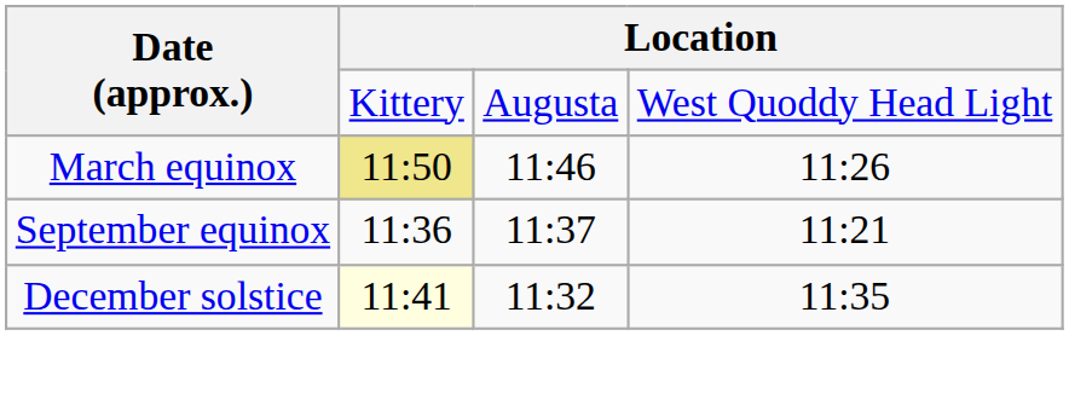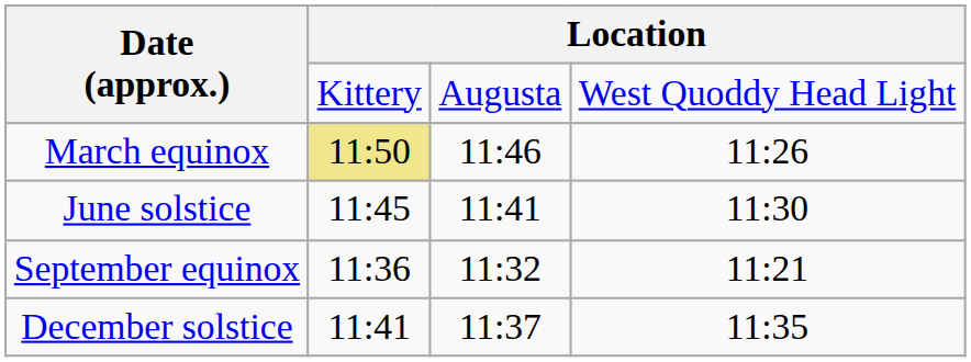 <table class="wikitable" style="text-align:center;">
 <tr>
 <th rowspan=2>Date<br>(approx.)</th>
 <th colspan=3>Location</th>
 </tr>
 <tr>
 <td><a href='#'>Kittery</a></td>
 <td><a href='#'>Augusta</a></td>
 <td><a href='#'>West Quoddy Head Light</a></td>
 </tr>
 <tr>
 <td><a href='#'>March equinox</a></td>
 <td style="background: khaki;">11:50</td>
 <td>11:46</td>
 <td>11:26</td>
 </tr>
 <tr>
+<td><a href='#'>June solstice</a></td>
+<td>11:45</td>
+<td>11:41</td>
+<td>11:30</td>
+</tr>
+<tr>
 <td><a href='#'>September equinox</a></td>
 <td>11:36</td>
-<td>11:37</td>
+<td>11:32</td>
 <td>11:21</td>
 </tr>
 <tr>
 <td><a href='#'>December solstice</a></td>
-<td style="background: lightyellow;">11:41</td>
-<td>11:32</td>
+<td>11:41</td>
+<td>11:37</td>
 <td>11:35</td>
 </tr>
 </table>
